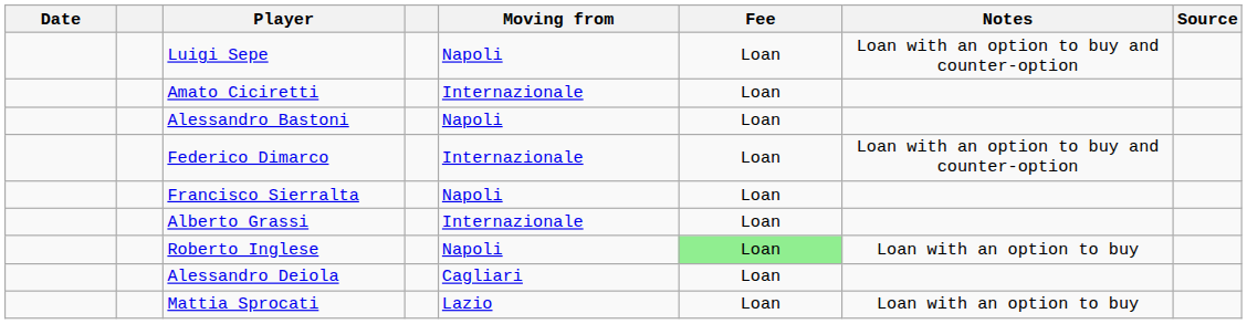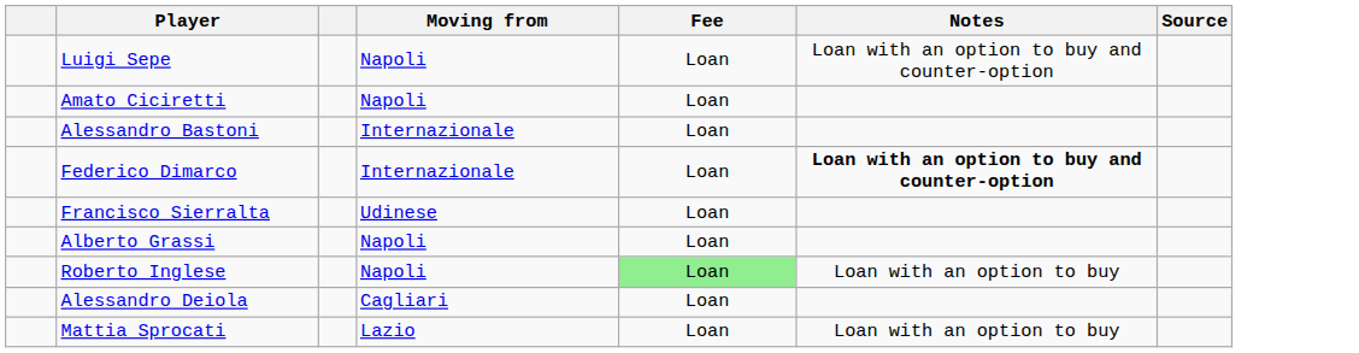 <table class="wikitable sortable">
 <tr>
-<th style="width:80px;">Date</th>
 <th style="width:30px;"></th>
 <th style="width:180px;">Player</th>
 <th style="width:20px;"></th>
 <th style="width:180px;">Moving from</th>
 <th style="width:120px;" class="unsortable">Fee</th>
 <th style="width:250px;" class="unsortable">Notes</th>
 <th style="width:20px;">Source</th>
 </tr>
 <tr>
-<td></td>
 <td align=center></td>
 <td> <a href='#'>Luigi Sepe</a></td>
 <td align=center></td>
 <td> <a href='#'>Napoli</a></td>
 <td align=center>Loan</td>
 <td align=center>Loan with an option to buy and counter-option</td>
 <td></td>
 </tr>
 <tr>
-<td></td>
 <td align=center></td>
 <td> <a href='#'>Amato Ciciretti</a></td>
+<td align=center></td>
+<td> <a href='#'>Napoli</a></td>
+<td align=center>Loan</td>
+<td align=center></td>
+<td></td>
+</tr>
+<tr>
+<td align=center></td>
+<td> <a href='#'>Alessandro Bastoni</a></td>
 <td align=center></td>
 <td> <a href='#'>Internazionale</a></td>
 <td align=center>Loan</td>
 <td align=center></td>
 <td></td>
 </tr>
 <tr>
+<td align=center></td>
+<td> <a href='#'>Federico Dimarco</a></td>
+<td align=center></td>
+<td> <a href='#'>Internazionale</a></td>
+<td align=center>Loan</td>
+<td align=center><strong>Loan with an option to buy and counter-option</strong></td>
 <td></td>
+</tr>
+<tr>
 <td align=center></td>
-<td> <a href='#'>Alessandro Bastoni</a></td>
+<td> <a href='#'>Francisco Sierralta</a></td>
+<td align=center></td>
+<td> <a href='#'>Udinese</a></td>
+<td align=center>Loan</td>
+<td align=center></td>
+<td></td>
+</tr>
+<tr>
+<td align=center></td>
+<td> <a href='#'>Alberto Grassi</a></td>
 <td align=center></td>
 <td> <a href='#'>Napoli</a></td>
 <td align=center>Loan</td>
 <td align=center></td>
 <td></td>
 </tr>
 <tr>
-<td></td>
-<td align=center></td>
-<td> <a href='#'>Federico Dimarco</a></td>
-<td align=center></td>
-<td> <a href='#'>Internazionale</a></td>
-<td align=center>Loan</td>
-<td align=center>Loan with an option to buy and counter-option</td>
-<td></td>
-</tr>
-<tr>
-<td></td>
-<td align=center></td>
-<td> <a href='#'>Francisco Sierralta</a></td>
-<td align=center></td>
-<td> <a href='#'>Napoli</a></td>
-<td align=center>Loan</td>
-<td align=center></td>
-<td></td>
-</tr>
-<tr>
-<td></td>
-<td align=center></td>
-<td> <a href='#'>Alberto Grassi</a></td>
-<td align=center></td>
-<td> <a href='#'>Internazionale</a></td>
-<td align=center>Loan</td>
-<td align=center></td>
-<td></td>
-</tr>
-<tr>
-<td></td>
 <td align=center></td>
 <td> <a href='#'>Roberto Inglese</a></td>
 <td align=center></td>
 <td> <a href='#'>Napoli</a></td>
 <td align=center style="background: lightgreen;">Loan</td>
 <td align=center>Loan with an option to buy</td>
 <td></td>
 </tr>
 <tr>
-<td></td>
 <td align=center></td>
 <td> <a href='#'>Alessandro Deiola</a></td>
 <td align=center></td>
 <td> <a href='#'>Cagliari</a></td>
 <td align=center>Loan</td>
 <td align=center></td>
 <td></td>
 </tr>
 <tr>
-<td></td>
 <td align=center></td>
 <td> <a href='#'>Mattia Sprocati</a></td>
 <td align=center></td>
 <td> <a href='#'>Lazio</a></td>
 <td align=center>Loan</td>
 <td align=center>Loan with an option to buy</td>
 <td></td>
 </tr>
 </table>
